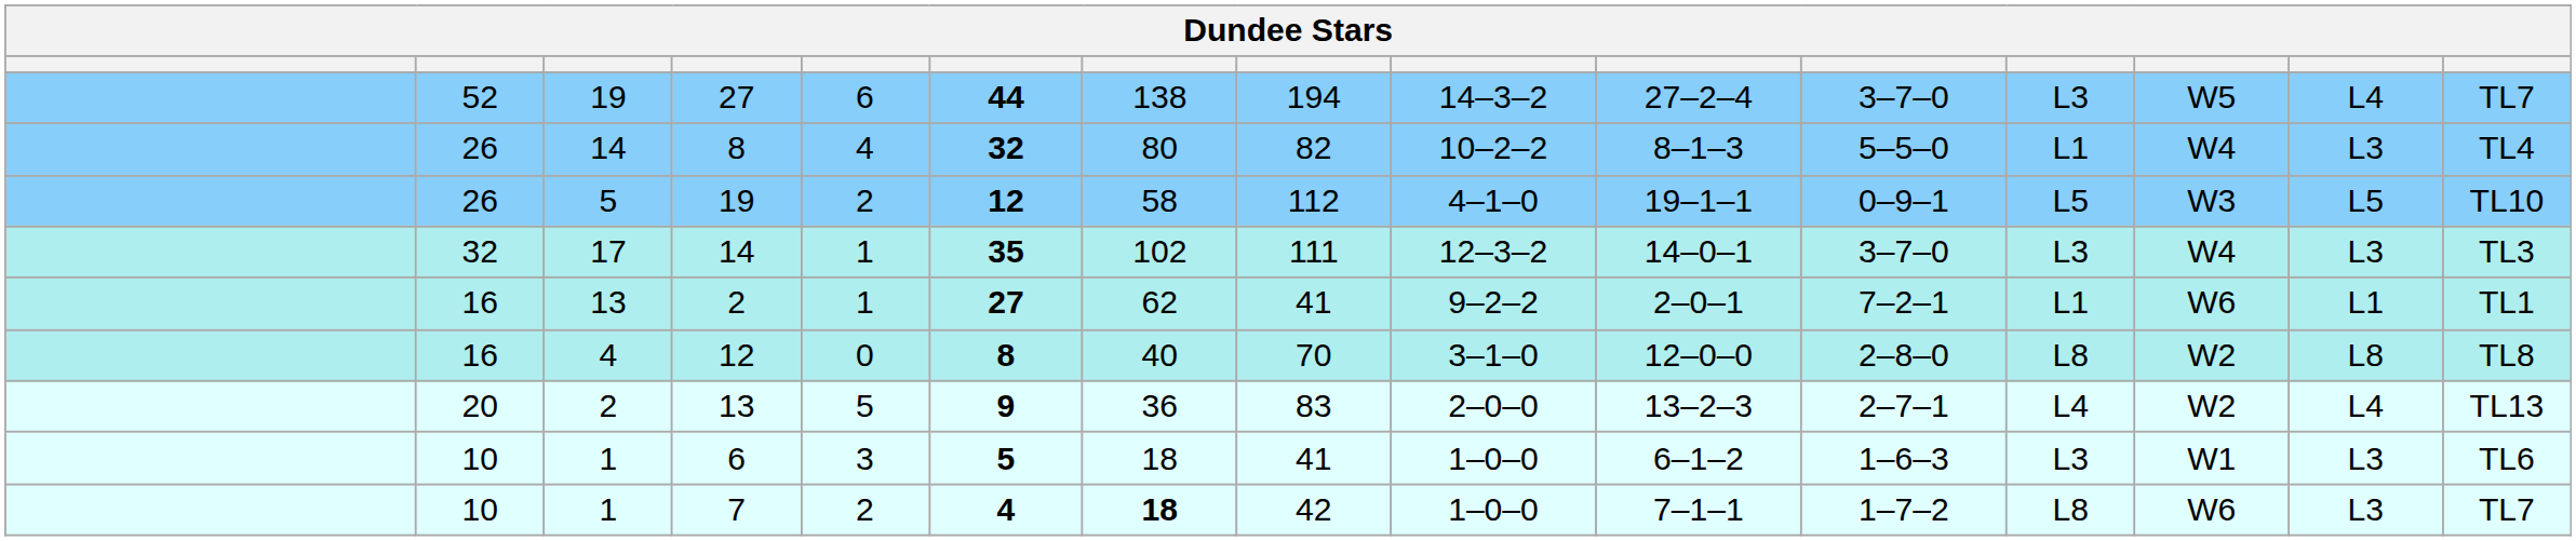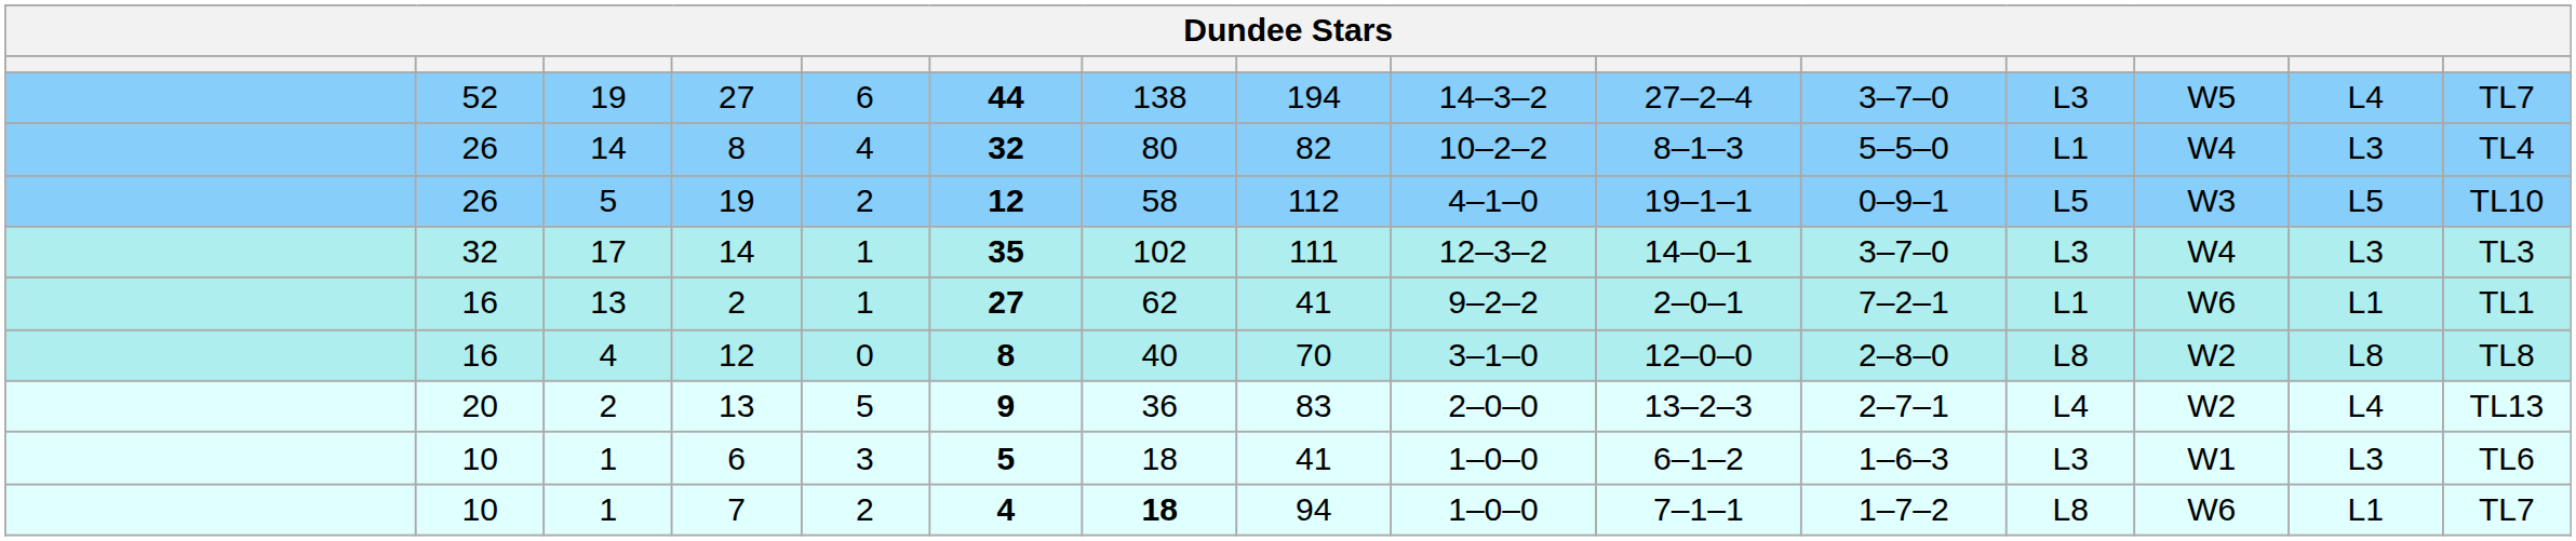 <table class="wikitable collapsible collapsed" style="width: 100%">
 <tr>
 <th colspan=15>Dundee Stars</th>
 </tr>
 <tr>
 <th width="16%"></th>
 <th width="5%"></th>
 <th width="5%"></th>
 <th width="5%"></th>
 <th width="5%"></th>
 <th width="6%"></th>
 <th width="6%"></th>
 <th width="6%"></th>
 <th width="8%"></th>
 <th width="8%"></th>
 <th width="8%"></th>
 <th width="5%"></th>
 <th width="6%"></th>
 <th width="6%"></th>
 <th width="5%"></th>
 </tr>
 <tr align=center bgcolor="#87cefa">
 <td align=left></td>
 <td>52</td>
 <td>19</td>
 <td>27</td>
 <td>6</td>
 <td><strong>44</strong></td>
 <td>138</td>
 <td>194</td>
 <td>14–3–2</td>
 <td>27–2–4</td>
 <td>3–7–0</td>
 <td>L3</td>
 <td>W5</td>
 <td>L4</td>
 <td>TL7</td>
 </tr>
 <tr align=center bgcolor="#87cefa">
 <td align=left></td>
 <td>26</td>
 <td>14</td>
 <td>8</td>
 <td>4</td>
 <td><strong>32</strong></td>
 <td>80</td>
 <td>82</td>
 <td>10–2–2</td>
 <td>8–1–3</td>
 <td>5–5–0</td>
 <td>L1</td>
 <td>W4</td>
 <td>L3</td>
 <td>TL4</td>
 </tr>
 <tr align=center bgcolor="#87cefa">
 <td align=left></td>
 <td>26</td>
 <td>5</td>
 <td>19</td>
 <td>2</td>
 <td><strong>12</strong></td>
 <td>58</td>
 <td>112</td>
 <td>4–1–0</td>
 <td>19–1–1</td>
 <td>0–9–1</td>
 <td>L5</td>
 <td>W3</td>
 <td>L5</td>
 <td>TL10</td>
 </tr>
 <tr align=center bgcolor="#afeeee">
 <td align=left></td>
 <td>32</td>
 <td>17</td>
 <td>14</td>
 <td>1</td>
 <td><strong>35</strong></td>
 <td>102</td>
 <td>111</td>
 <td>12–3–2</td>
 <td>14–0–1</td>
 <td>3–7–0</td>
 <td>L3</td>
 <td>W4</td>
 <td>L3</td>
 <td>TL3</td>
 </tr>
 <tr align=center bgcolor="#afeeee">
 <td align=left></td>
 <td>16</td>
 <td>13</td>
 <td>2</td>
 <td>1</td>
 <td><strong>27</strong></td>
 <td>62</td>
 <td>41</td>
 <td>9–2–2</td>
 <td>2–0–1</td>
 <td>7–2–1</td>
 <td>L1</td>
 <td>W6</td>
 <td>L1</td>
 <td>TL1</td>
 </tr>
 <tr align=center bgcolor="#afeeee">
 <td align=left></td>
 <td>16</td>
 <td>4</td>
 <td>12</td>
 <td>0</td>
 <td><strong>8</strong></td>
 <td>40</td>
 <td>70</td>
 <td>3–1–0</td>
 <td>12–0–0</td>
 <td>2–8–0</td>
 <td>L8</td>
 <td>W2</td>
 <td>L8</td>
 <td>TL8</td>
 </tr>
 <tr align=center bgcolor="#e0ffff">
 <td align=left></td>
 <td>20</td>
 <td>2</td>
 <td>13</td>
 <td>5</td>
 <td><strong>9</strong></td>
 <td>36</td>
 <td>83</td>
 <td>2–0–0</td>
 <td>13–2–3</td>
 <td>2–7–1</td>
 <td>L4</td>
 <td>W2</td>
 <td>L4</td>
 <td>TL13</td>
 </tr>
 <tr align=center bgcolor="#e0ffff">
 <td align=left></td>
 <td>10</td>
 <td>1</td>
 <td>6</td>
 <td>3</td>
 <td><strong>5</strong></td>
 <td>18</td>
 <td>41</td>
 <td>1–0–0</td>
 <td>6–1–2</td>
 <td>1–6–3</td>
 <td>L3</td>
 <td>W1</td>
 <td>L3</td>
 <td>TL6</td>
 </tr>
 <tr align=center bgcolor="#e0ffff">
 <td align=left></td>
 <td>10</td>
 <td>1</td>
 <td>7</td>
 <td>2</td>
 <td><strong>4</strong></td>
 <td><strong>18</strong></td>
-<td>42</td>
+<td>94</td>
 <td>1–0–0</td>
 <td>7–1–1</td>
 <td>1–7–2</td>
 <td>L8</td>
 <td>W6</td>
-<td>L3</td>
+<td>L1</td>
 <td>TL7</td>
 </tr>
 </table>
